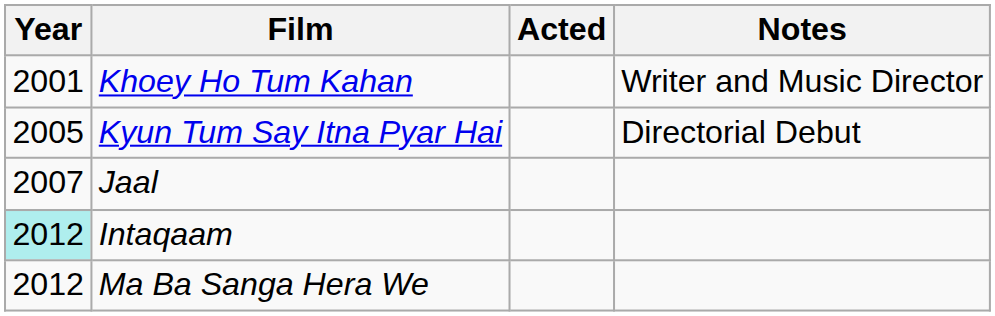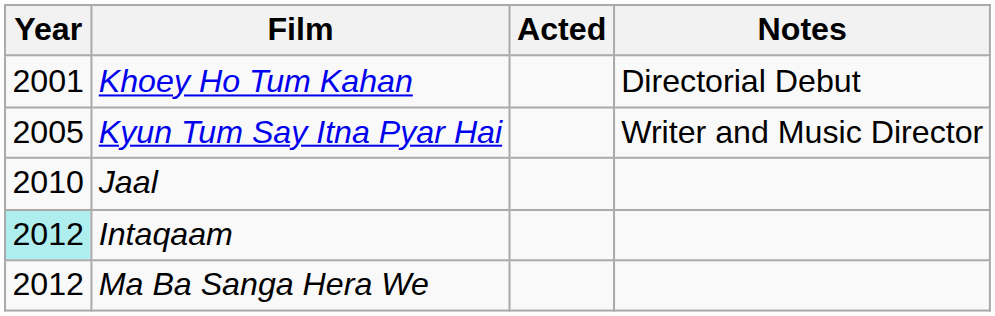 <table class="wikitable">
 <tr>
 <th><strong>Year</strong></th>
 <th><strong>Film</strong></th>
 <th><strong>Acted</strong></th>
 <th><strong>Notes</strong></th>
 </tr>
 <tr>
 <td>2001</td>
 <td><em><a href='#'>Khoey Ho Tum Kahan</a></em></td>
 <td></td>
-<td>Writer and Music Director</td>
+<td>Directorial Debut</td>
 </tr>
 <tr Acted in kabhi khushi kabhi gham tara rampampam. In 1956.>
 <td>2005</td>
 <td><em><a href='#'>Kyun Tum Say Itna Pyar Hai</a></em></td>
 <td></td>
-<td>Directorial Debut</td>
+<td>Writer and Music Director</td>
 </tr>
 <tr>
-<td>2007</td>
+<td>2010</td>
 <td><em>Jaal</em></td>
 <td></td>
 <td></td>
 </tr>
 <tr>
 <td style="background: paleturquoise;">2012</td>
 <td><em>Intaqaam</em></td>
 <td></td>
 <td></td>
 </tr>
 <tr>
 <td>2012</td>
 <td><em>Ma Ba Sanga Hera We</em></td>
 <td></td>
 <td></td>
 </tr>
 </table>
